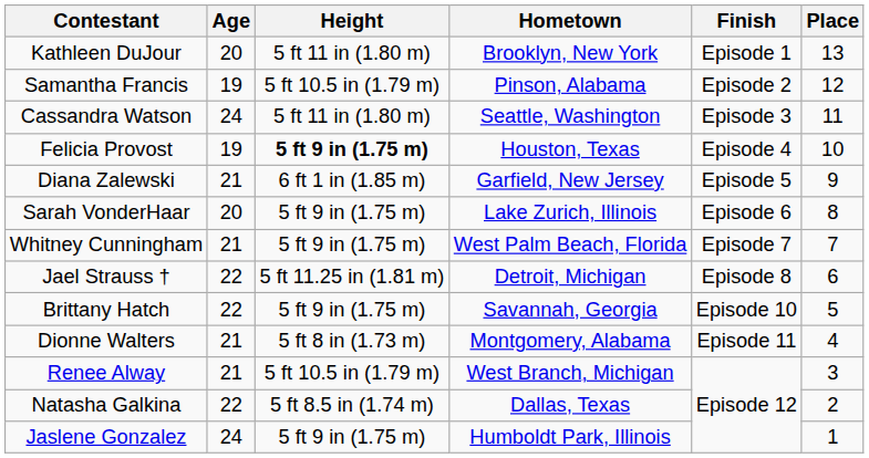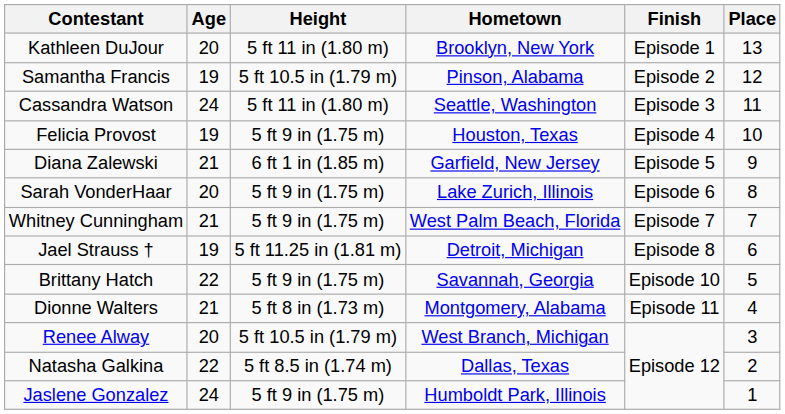 <table style="text-align:center;" class="wikitable sortable">
 <tr>
 <th>Contestant</th>
 <th>Age</th>
 <th>Height</th>
 <th>Hometown</th>
 <th>Finish</th>
 <th>Place</th>
 </tr>
 <tr>
 <td>Kathleen DuJour</td>
 <td>20</td>
 <td>5 ft 11 in (1.80 m)</td>
 <td><a href='#'>Brooklyn, New York</a></td>
 <td>Episode 1</td>
 <td>13</td>
 </tr>
 <tr>
 <td>Samantha Francis</td>
 <td>19</td>
 <td>5 ft 10.5 in (1.79 m)</td>
 <td><a href='#'>Pinson, Alabama</a></td>
 <td>Episode 2</td>
 <td>12</td>
 </tr>
 <tr>
 <td>Cassandra Watson</td>
 <td>24</td>
 <td>5 ft 11 in (1.80 m)</td>
 <td><a href='#'>Seattle, Washington</a></td>
 <td>Episode 3</td>
 <td>11</td>
 </tr>
 <tr>
 <td>Felicia Provost</td>
 <td>19</td>
-<td><strong>5 ft 9 in (1.75 m)</strong></td>
+<td>5 ft 9 in (1.75 m)</td>
 <td><a href='#'>Houston, Texas</a></td>
 <td>Episode 4</td>
 <td>10</td>
 </tr>
 <tr>
 <td>Diana Zalewski</td>
 <td>21</td>
 <td>6 ft 1 in (1.85 m)</td>
 <td><a href='#'>Garfield, New Jersey</a></td>
 <td>Episode 5</td>
 <td>9</td>
 </tr>
 <tr>
 <td>Sarah VonderHaar</td>
 <td>20</td>
 <td>5 ft 9 in (1.75 m)</td>
 <td><a href='#'>Lake Zurich, Illinois</a></td>
 <td>Episode 6</td>
 <td>8</td>
 </tr>
 <tr>
 <td nowrap>Whitney Cunningham</td>
 <td>21</td>
 <td>5 ft 9 in (1.75 m)</td>
 <td nowrap><a href='#'>West Palm Beach, Florida</a></td>
 <td>Episode 7</td>
 <td>7</td>
 </tr>
 <tr>
 <td>Jael Strauss †</td>
-<td>22</td>
+<td>19</td>
 <td>5 ft 11.25 in (1.81 m)</td>
 <td><a href='#'>Detroit, Michigan</a></td>
 <td>Episode 8</td>
 <td>6</td>
 </tr>
 <tr>
 <td>Brittany Hatch</td>
 <td>22</td>
 <td>5 ft 9 in (1.75 m)</td>
 <td><a href='#'>Savannah, Georgia</a></td>
 <td nowrap>Episode 10</td>
 <td>5</td>
 </tr>
 <tr>
 <td>Dionne Walters</td>
 <td>21</td>
 <td>5 ft 8 in (1.73 m)</td>
 <td><a href='#'>Montgomery, Alabama</a></td>
 <td>Episode 11</td>
 <td>4</td>
 </tr>
 <tr>
 <td><a href='#'>Renee Alway</a></td>
-<td>21</td>
+<td>20</td>
 <td nowrap>5 ft 10.5 in (1.79 m)</td>
 <td><a href='#'>West Branch, Michigan</a></td>
 <td rowspan="3">Episode 12</td>
 <td>3</td>
 </tr>
 <tr>
 <td>Natasha Galkina</td>
 <td>22</td>
 <td>5 ft 8.5 in (1.74 m)</td>
 <td><a href='#'>Dallas, Texas</a></td>
 <td>2</td>
 </tr>
 <tr>
 <td><a href='#'>Jaslene Gonzalez</a></td>
 <td>24</td>
 <td>5 ft 9 in (1.75 m)</td>
 <td><a href='#'>Humboldt Park, Illinois</a></td>
 <td>1</td>
 </tr>
 </table>
